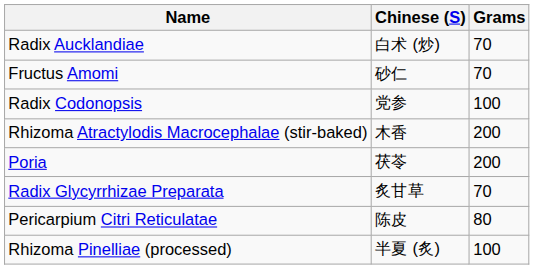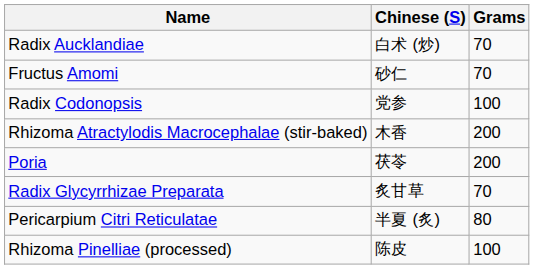 <table class="wikitable sortable">
 <tr>
 <th>Name</th>
 <th>Chinese (<a href='#'>S</a>)</th>
 <th>Grams</th>
 </tr>
 <tr>
 <td>Radix <a href='#'>Aucklandiae</a></td>
 <td>白术 (炒)</td>
 <td>70</td>
 </tr>
 <tr>
 <td>Fructus <a href='#'>Amomi</a></td>
 <td>砂仁</td>
 <td>70</td>
 </tr>
 <tr>
 <td>Radix <a href='#'>Codonopsis</a></td>
 <td>党参</td>
 <td>100</td>
 </tr>
 <tr>
 <td>Rhizoma <a href='#'>Atractylodis Macrocephalae</a> (stir-baked)</td>
 <td>木香</td>
 <td>200</td>
 </tr>
 <tr>
 <td><a href='#'>Poria</a></td>
 <td>茯苓</td>
 <td>200</td>
 </tr>
 <tr>
 <td><a href='#'>Radix Glycyrrhizae Preparata</a></td>
 <td>炙甘草</td>
 <td>70</td>
 </tr>
 <tr>
 <td>Pericarpium <a href='#'>Citri Reticulatae</a></td>
-<td>陈皮</td>
+<td>半夏 (炙)</td>
 <td>80</td>
 </tr>
 <tr>
 <td>Rhizoma <a href='#'>Pinelliae</a> (processed)</td>
-<td>半夏 (炙)</td>
+<td>陈皮</td>
 <td>100</td>
 </tr>
 </table>
